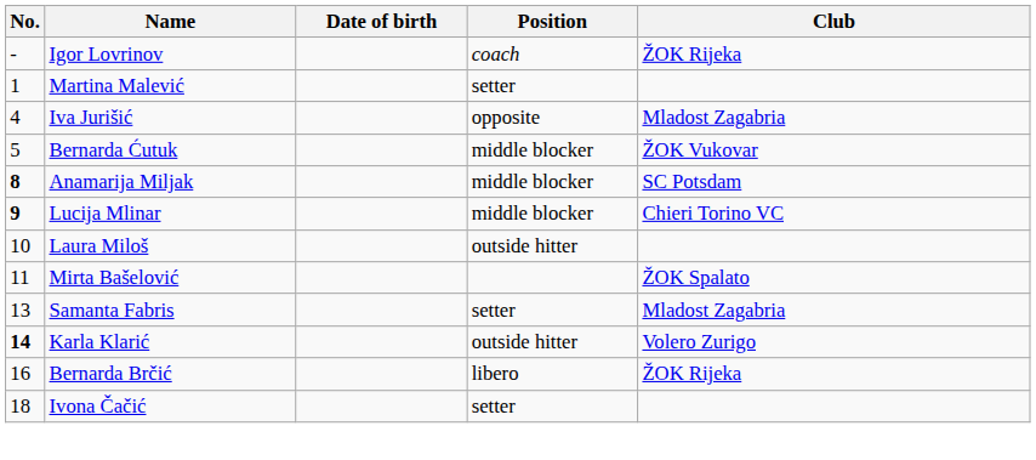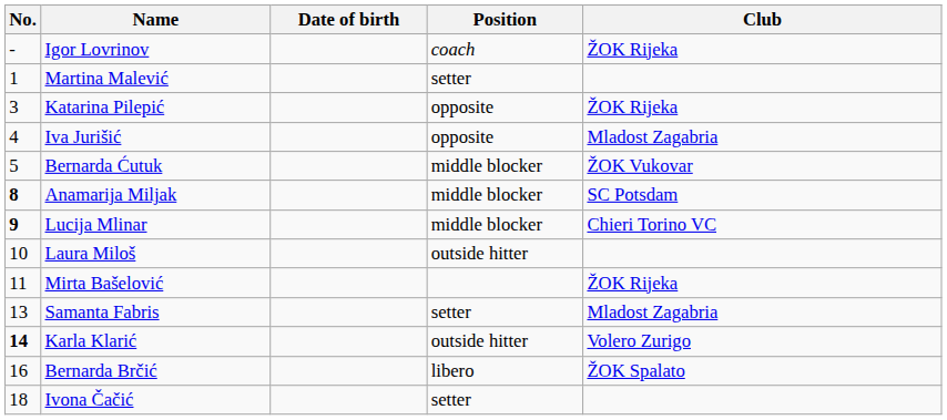 <table class=wikitable sortable style=font-size:100%; text-align:center;>
 <tr>
 <th>No.</th>
 <th style=width:12em>Name</th>
 <th style=width:8em>Date of birth</th>
 <th style=width:8em>Position</th>
 <th style=width:19em>Club</th>
 </tr>
 <tr>
 <td>-</td>
 <td><a href='#'>Igor Lovrinov</a></td>
 <td></td>
 <td><em>coach</em></td>
 <td> <a href='#'>ŽOK Rijeka</a></td>
 </tr>
 <tr>
 <td>1</td>
 <td><a href='#'>Martina Malević</a></td>
 <td></td>
 <td>setter</td>
 <td></td>
+</tr>
+<tr>
+<td>3</td>
+<td><a href='#'>Katarina Pilepić</a></td>
+<td></td>
+<td>opposite</td>
+<td> <a href='#'>ŽOK Rijeka</a></td>
 </tr>
 <tr>
 <td>4</td>
 <td><a href='#'>Iva Jurišić</a></td>
 <td></td>
 <td>opposite</td>
 <td> <a href='#'>Mladost Zagabria</a></td>
 </tr>
 <tr>
 <td>5</td>
 <td><a href='#'>Bernarda Ćutuk</a></td>
 <td></td>
 <td>middle blocker</td>
 <td> <a href='#'>ŽOK Vukovar</a></td>
 </tr>
 <tr>
 <td><strong>8</strong></td>
 <td><a href='#'>Anamarija Miljak</a></td>
 <td></td>
 <td>middle blocker</td>
 <td> <a href='#'>SC Potsdam</a></td>
 </tr>
 <tr>
 <td><strong>9</strong></td>
 <td><a href='#'>Lucija Mlinar</a></td>
 <td></td>
 <td>middle blocker</td>
 <td> <a href='#'>Chieri Torino VC</a></td>
 </tr>
 <tr>
 <td>10</td>
 <td><a href='#'>Laura Miloš</a></td>
 <td></td>
 <td>outside hitter</td>
 <td></td>
 </tr>
 <tr>
 <td>11</td>
 <td><a href='#'>Mirta Bašelović</a></td>
 <td></td>
 <td></td>
-<td> <a href='#'>ŽOK Spalato</a></td>
+<td> <a href='#'>ŽOK Rijeka</a></td>
 </tr>
 <tr>
 <td>13</td>
 <td><a href='#'>Samanta Fabris </a></td>
 <td></td>
 <td>setter</td>
 <td> <a href='#'>Mladost Zagabria</a></td>
 </tr>
 <tr>
 <td><strong>14</strong></td>
 <td><a href='#'>Karla Klarić</a></td>
 <td></td>
 <td>outside hitter</td>
 <td> <a href='#'>Volero Zurigo</a></td>
 </tr>
 <tr>
 <td>16</td>
 <td><a href='#'>Bernarda Brčić</a></td>
 <td></td>
 <td>libero</td>
-<td> <a href='#'>ŽOK Rijeka</a></td>
+<td> <a href='#'>ŽOK Spalato</a></td>
 </tr>
 <tr>
 <td>18</td>
 <td><a href='#'>Ivona Čačić</a></td>
 <td></td>
 <td>setter</td>
 <td></td>
 </tr>
 </table>
